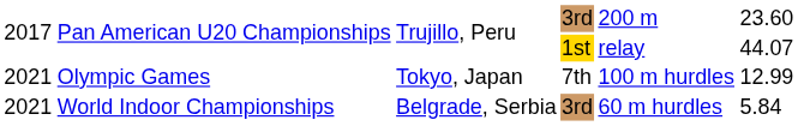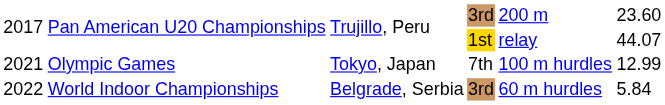 <table>
 <tr>
 <td rowspan=2>2017</td>
 <td rowspan=2><a href='#'>Pan American U20 Championships</a></td>
 <td rowspan=2><a href='#'>Trujillo</a>, Peru</td>
 <td bgcolor=cc9966>3rd</td>
 <td><a href='#'>200 m</a></td>
 <td>23.60</td>
 </tr>
 <tr>
 <td bgcolor=gold>1st</td>
 <td><a href='#'> relay</a></td>
 <td>44.07</td>
 </tr>
 <tr>
 <td>2021</td>
 <td><a href='#'>Olympic Games</a></td>
 <td><a href='#'>Tokyo</a>, Japan</td>
 <td>7th</td>
 <td><a href='#'>100 m hurdles</a></td>
 <td>12.99</td>
 </tr>
 <tr>
-<td>2021</td>
+<td>2022</td>
 <td><a href='#'>World Indoor Championships</a></td>
 <td><a href='#'>Belgrade</a>, Serbia</td>
 <td bgcolor=cc9966>3rd</td>
 <td><a href='#'>60 m hurdles</a></td>
 <td>5.84</td>
 </tr>
 </table>
